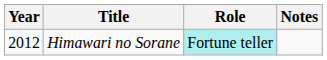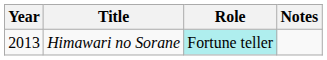 <table class="wikitable">
 <tr>
 <th>Year</th>
 <th>Title</th>
 <th>Role</th>
 <th>Notes</th>
 </tr>
 <tr>
-<td>2012</td>
+<td>2013</td>
 <td><em>Himawari no Sorane</em></td>
 <td style="background: paleturquoise;">Fortune teller</td>
 <td></td>
 </tr>
 </table>
